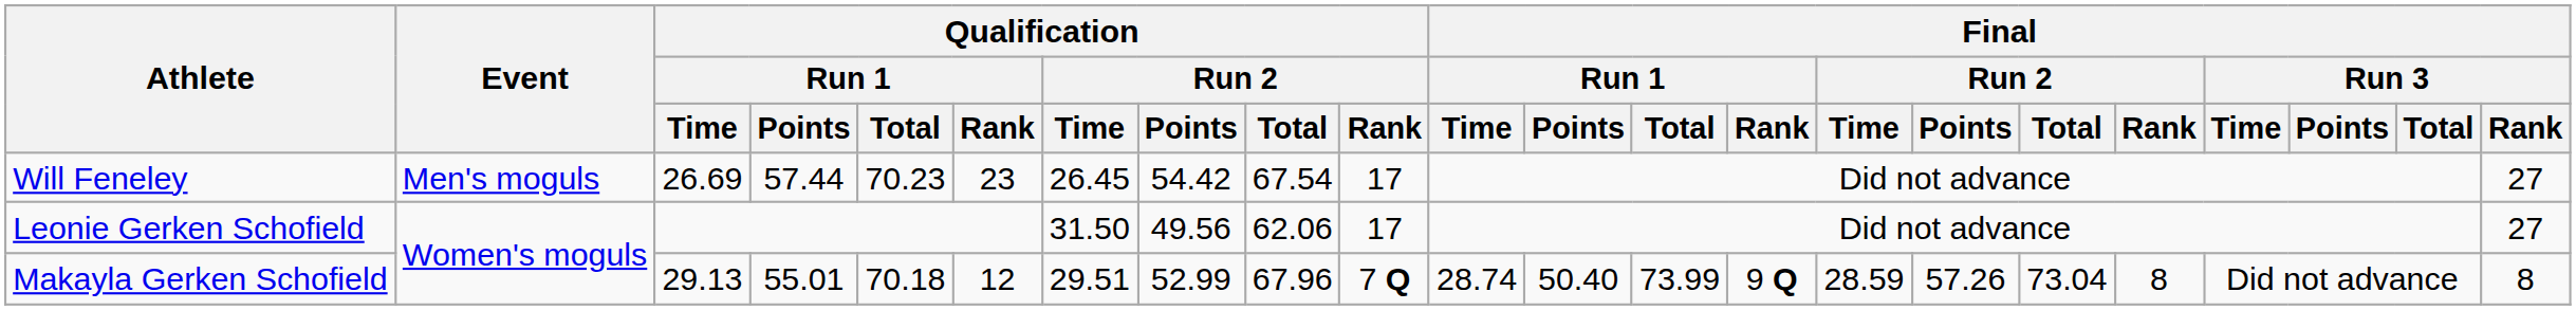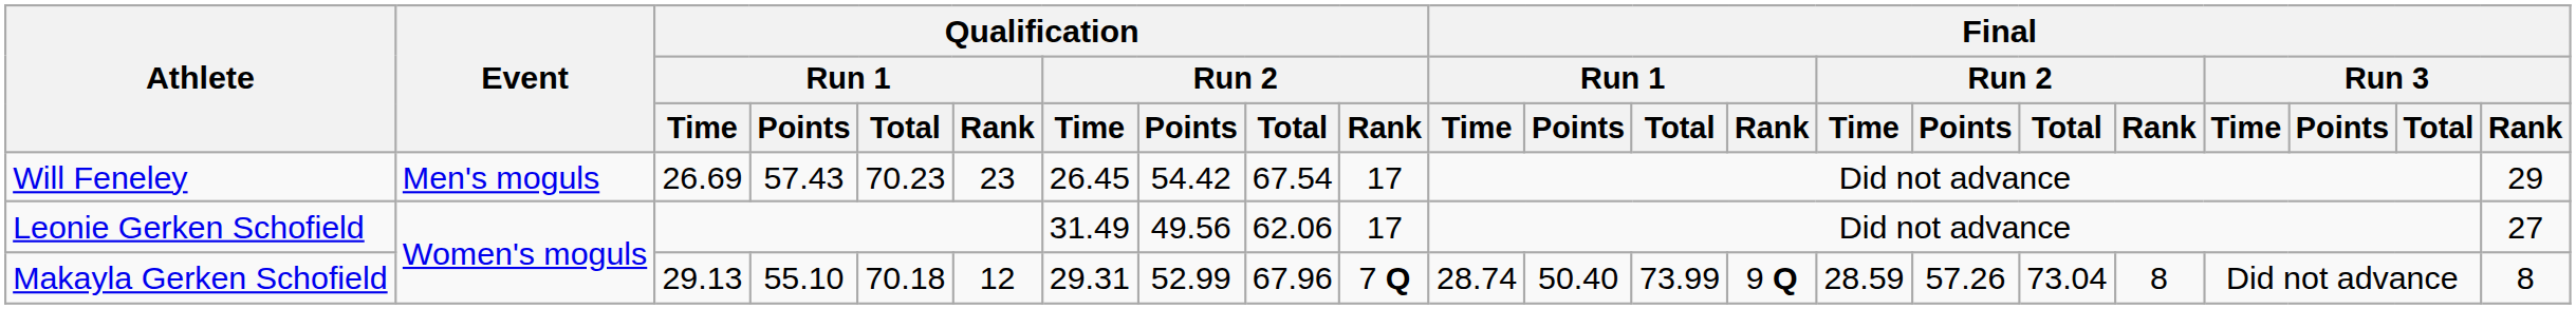 <table class=wikitable style=font-size:90%;text-align:center>
 <tr>
 <th rowspan=3>Athlete</th>
 <th rowspan=3>Event</th>
 <th colspan=8>Qualification</th>
 <th colspan=12>Final</th>
 </tr>
 <tr style=font-size:95%>
 <th colspan=4>Run 1</th>
 <th colspan=4>Run 2</th>
 <th colspan=4>Run 1</th>
 <th colspan=4>Run 2</th>
 <th colspan=4>Run 3</th>
 </tr>
 <tr style=font-size:95%>
 <th>Time</th>
 <th>Points</th>
 <th>Total</th>
 <th>Rank</th>
 <th>Time</th>
 <th>Points</th>
 <th>Total</th>
 <th>Rank</th>
 <th>Time</th>
 <th>Points</th>
 <th>Total</th>
 <th>Rank</th>
 <th>Time</th>
 <th>Points</th>
 <th>Total</th>
 <th>Rank</th>
 <th>Time</th>
 <th>Points</th>
 <th>Total</th>
 <th>Rank</th>
 </tr>
 <tr>
 <td align=left><a href='#'>Will Feneley</a></td>
 <td align=left><a href='#'>Men's moguls</a></td>
 <td>26.69</td>
-<td>57.44</td>
+<td>57.43</td>
 <td>70.23</td>
 <td>23</td>
 <td>26.45</td>
 <td>54.42</td>
 <td>67.54</td>
 <td>17</td>
 <td colspan=11>Did not advance</td>
-<td>27</td>
+<td>29</td>
 </tr>
 <tr>
 <td align=left><a href='#'>Leonie Gerken Schofield</a></td>
 <td align=left rowspan=2><a href='#'>Women's moguls</a></td>
 <td colspan=4></td>
-<td>31.50</td>
+<td>31.49</td>
 <td>49.56</td>
 <td>62.06</td>
 <td>17</td>
 <td colspan=11>Did not advance</td>
 <td>27</td>
 </tr>
 <tr>
 <td align=left><a href='#'>Makayla Gerken Schofield</a></td>
 <td>29.13</td>
-<td>55.01</td>
+<td>55.10</td>
 <td>70.18</td>
 <td>12</td>
-<td>29.51</td>
+<td>29.31</td>
 <td>52.99</td>
 <td>67.96</td>
 <td>7 <strong>Q</strong></td>
 <td>28.74</td>
 <td>50.40</td>
 <td>73.99</td>
 <td>9 <strong>Q</strong></td>
 <td>28.59</td>
 <td>57.26</td>
 <td>73.04</td>
 <td>8</td>
 <td colspan=3>Did not advance</td>
 <td>8</td>
 </tr>
 </table>
